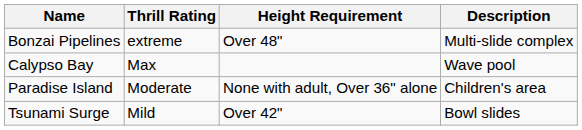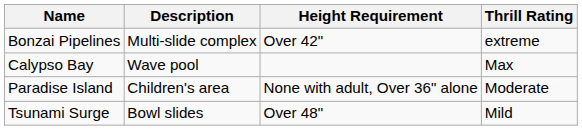 <table class= "wikitable sortable">
 <tr>
 <th>Name</th>
+<th>Description</th>
+<th>Height Requirement</th>
 <th>Thrill Rating</th>
-<th>Height Requirement</th>
-<th>Description</th>
 </tr>
 <tr>
 <td>Bonzai Pipelines</td>
+<td>Multi-slide complex</td>
+<td>Over 42"</td>
 <td>extreme</td>
-<td>Over 48"</td>
-<td>Multi-slide complex</td>
 </tr>
 <tr>
 <td>Calypso Bay</td>
+<td>Wave pool</td>
+<td></td>
 <td>Max</td>
-<td></td>
-<td>Wave pool</td>
 </tr>
 <tr>
 <td>Paradise Island</td>
+<td>Children's area</td>
+<td>None with adult, Over 36" alone</td>
 <td>Moderate</td>
-<td>None with adult, Over 36" alone</td>
-<td>Children's area</td>
 </tr>
 <tr>
 <td>Tsunami Surge</td>
+<td>Bowl slides</td>
+<td>Over 48"</td>
 <td>Mild</td>
-<td>Over 42"</td>
-<td>Bowl slides</td>
 </tr>
 </table>
